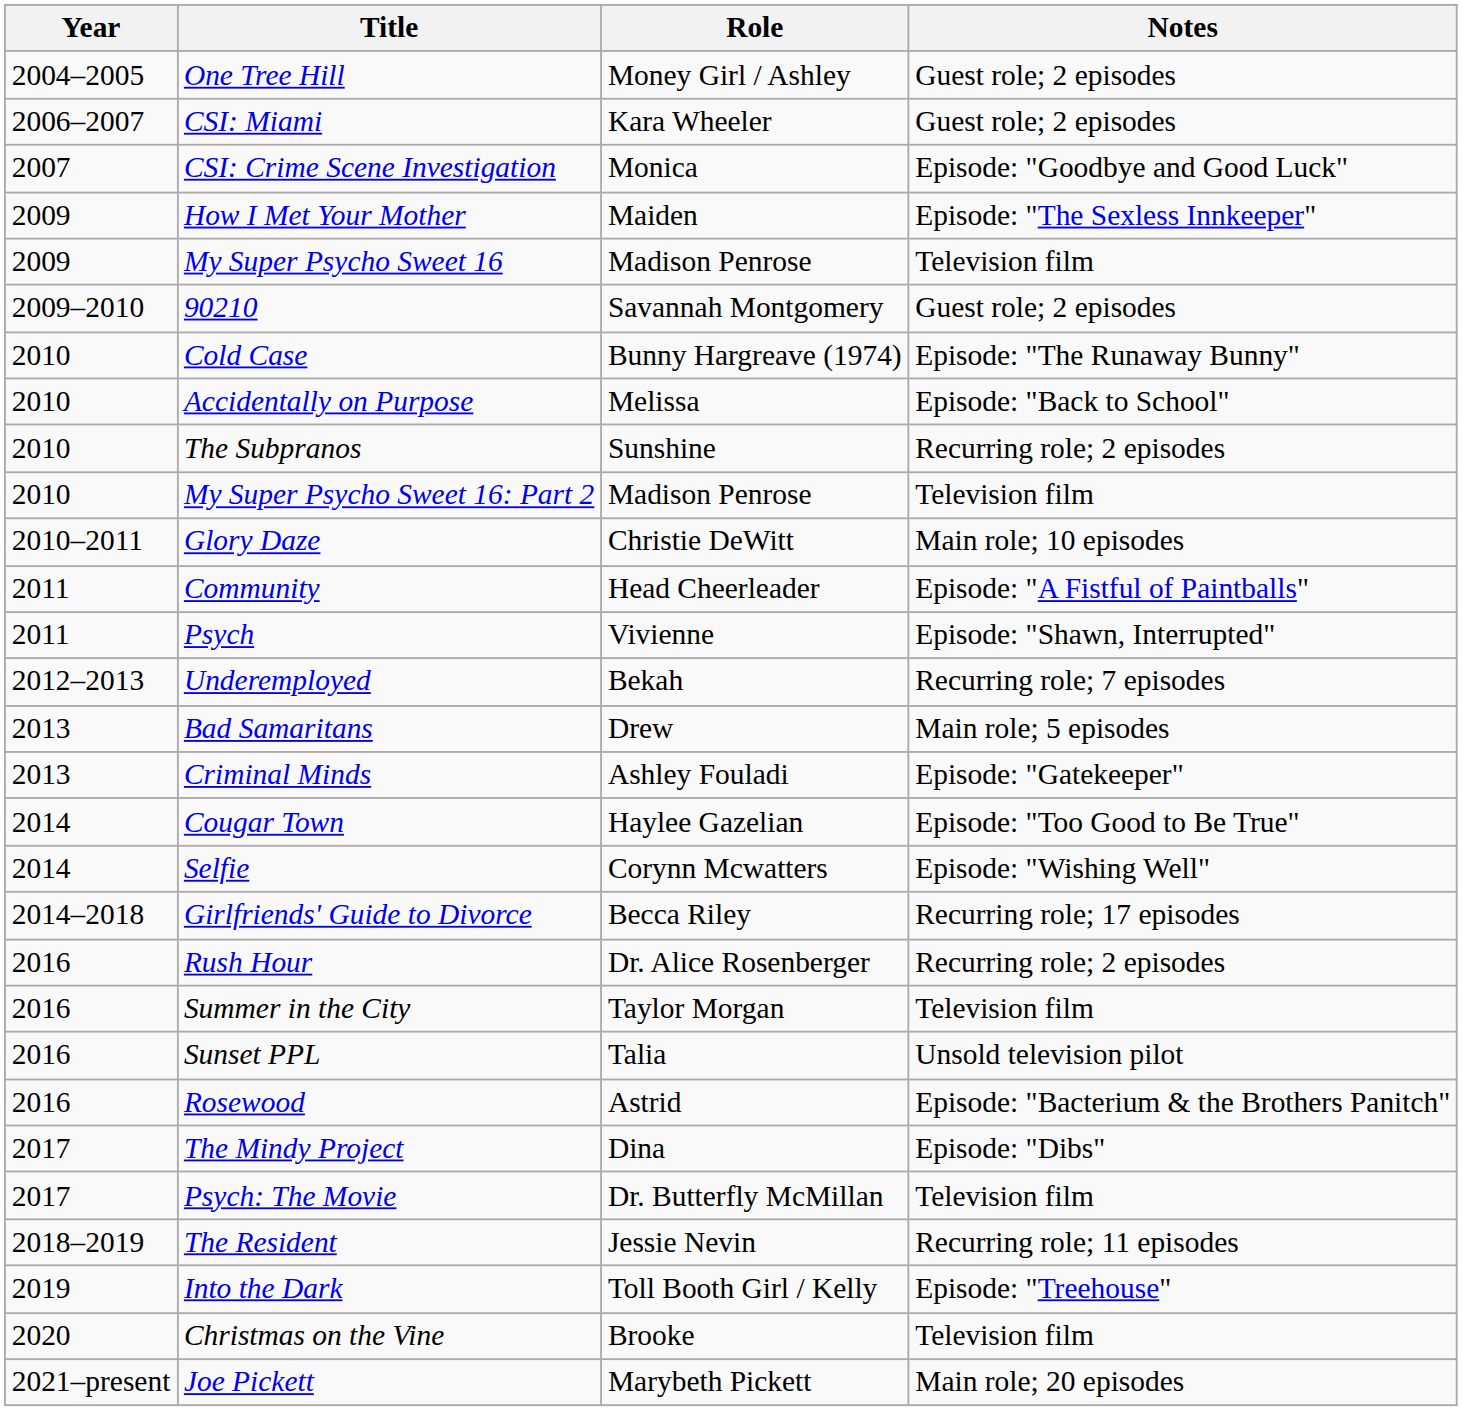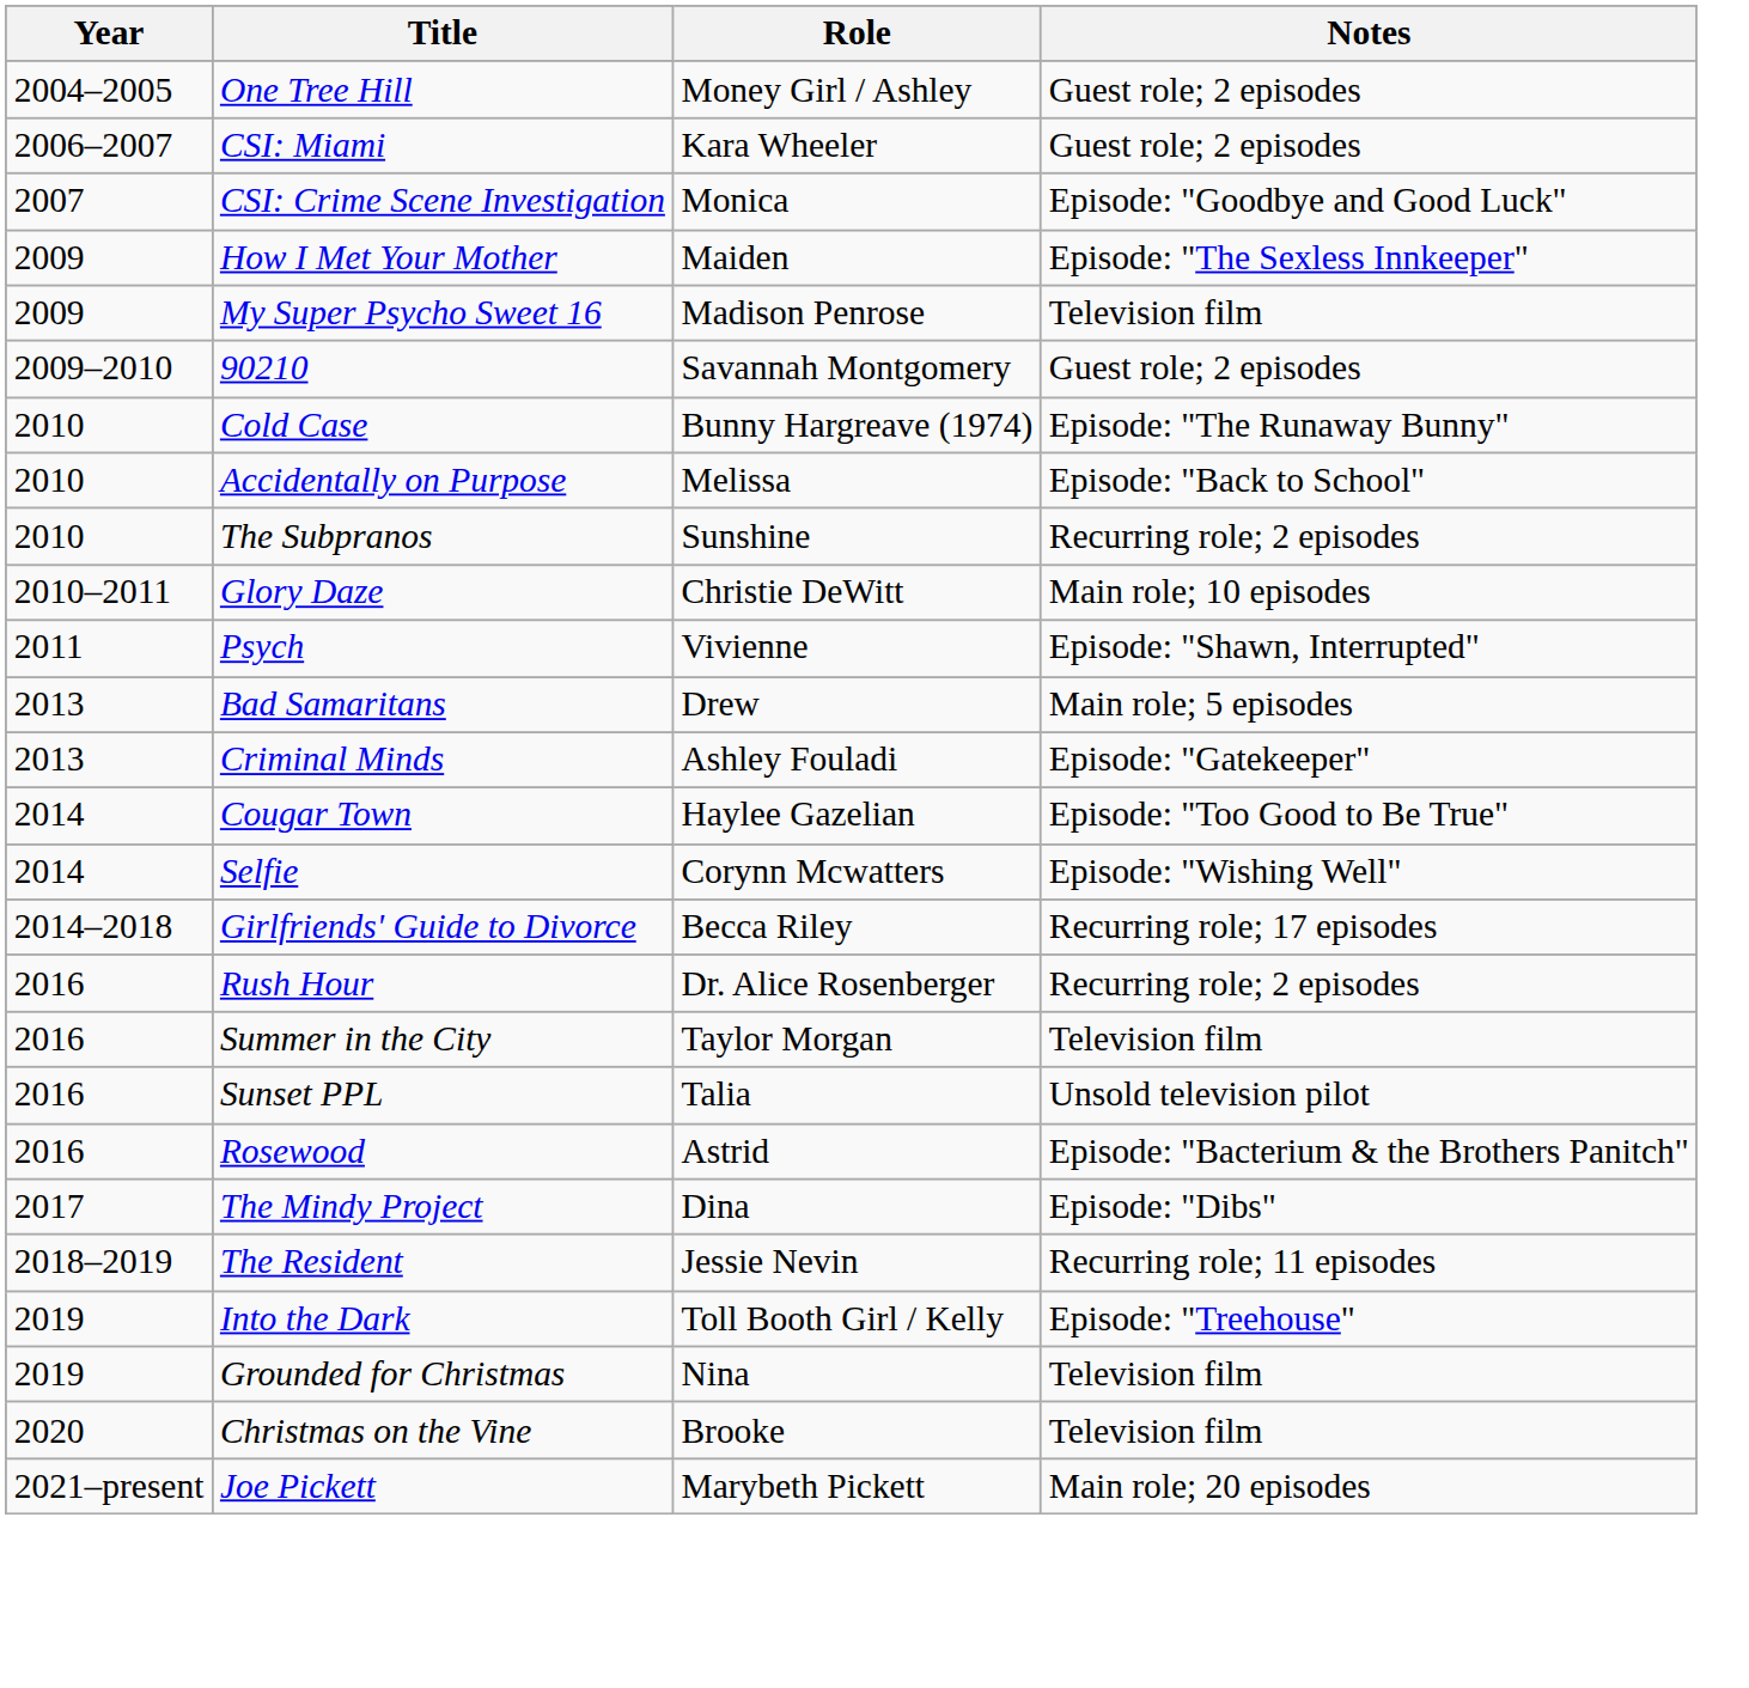 <table class="wikitable sortable">
 <tr>
 <th>Year</th>
 <th>Title</th>
 <th>Role</th>
 <th class="unsortable">Notes</th>
 </tr>
 <tr>
 <td>2004–2005</td>
 <td><em><a href='#'>One Tree Hill</a></em></td>
 <td>Money Girl / Ashley</td>
 <td>Guest role; 2 episodes</td>
 </tr>
 <tr>
 <td>2006–2007</td>
 <td><em><a href='#'>CSI: Miami</a></em></td>
 <td>Kara Wheeler</td>
 <td>Guest role; 2 episodes</td>
 </tr>
 <tr>
 <td>2007</td>
 <td><em><a href='#'>CSI: Crime Scene Investigation</a></em></td>
 <td>Monica</td>
 <td>Episode: "Goodbye and Good Luck"</td>
 </tr>
 <tr>
 <td>2009</td>
 <td><em><a href='#'>How I Met Your Mother</a></em></td>
 <td>Maiden</td>
 <td>Episode: "<a href='#'>The Sexless Innkeeper</a>"</td>
 </tr>
 <tr>
 <td>2009</td>
 <td><em><a href='#'>My Super Psycho Sweet 16</a></em></td>
 <td>Madison Penrose</td>
 <td>Television film</td>
 </tr>
 <tr>
 <td>2009–2010</td>
 <td><em><a href='#'>90210</a></em></td>
 <td>Savannah Montgomery</td>
 <td>Guest role; 2 episodes</td>
 </tr>
 <tr>
 <td>2010</td>
 <td><em><a href='#'>Cold Case</a></em></td>
 <td>Bunny Hargreave (1974)</td>
 <td>Episode: "The Runaway Bunny"</td>
 </tr>
 <tr>
 <td>2010</td>
 <td><em><a href='#'>Accidentally on Purpose</a></em></td>
 <td>Melissa</td>
 <td>Episode: "Back to School"</td>
 </tr>
 <tr>
 <td>2010</td>
 <td><em>The Subpranos</em></td>
 <td>Sunshine</td>
 <td>Recurring role; 2 episodes</td>
 </tr>
 <tr>
-<td>2010</td>
-<td><em><a href='#'>My Super Psycho Sweet 16: Part 2</a></em></td>
-<td>Madison Penrose</td>
-<td>Television film</td>
-</tr>
-<tr>
 <td>2010–2011</td>
 <td><em><a href='#'>Glory Daze</a></em></td>
 <td>Christie DeWitt</td>
 <td>Main role; 10 episodes</td>
 </tr>
 <tr>
 <td>2011</td>
-<td><em><a href='#'>Community</a></em></td>
-<td>Head Cheerleader</td>
-<td>Episode: "<a href='#'>A Fistful of Paintballs</a>"</td>
-</tr>
-<tr>
-<td>2011</td>
 <td><em><a href='#'>Psych</a></em></td>
 <td>Vivienne</td>
 <td>Episode: "Shawn, Interrupted"</td>
-</tr>
-<tr>
-<td>2012–2013</td>
-<td><em><a href='#'>Underemployed</a></em></td>
-<td>Bekah</td>
-<td>Recurring role; 7 episodes</td>
 </tr>
 <tr>
 <td>2013</td>
 <td><em><a href='#'>Bad Samaritans</a></em></td>
 <td>Drew</td>
 <td>Main role; 5 episodes</td>
 </tr>
 <tr>
 <td>2013</td>
 <td><em><a href='#'>Criminal Minds</a></em></td>
 <td>Ashley Fouladi</td>
 <td>Episode: "Gatekeeper"</td>
 </tr>
 <tr>
 <td>2014</td>
 <td><em><a href='#'>Cougar Town</a></em></td>
 <td>Haylee Gazelian</td>
 <td>Episode: "Too Good to Be True"</td>
 </tr>
 <tr>
 <td>2014</td>
 <td><em><a href='#'>Selfie</a></em></td>
 <td>Corynn Mcwatters</td>
 <td>Episode: "Wishing Well"</td>
 </tr>
 <tr>
 <td>2014–2018</td>
 <td><em><a href='#'>Girlfriends' Guide to Divorce</a></em></td>
 <td>Becca Riley</td>
 <td>Recurring role; 17 episodes</td>
 </tr>
 <tr>
 <td>2016</td>
 <td><em><a href='#'>Rush Hour</a></em></td>
 <td>Dr. Alice Rosenberger</td>
 <td>Recurring role; 2 episodes</td>
 </tr>
 <tr>
 <td>2016</td>
 <td><em>Summer in the City</em></td>
 <td>Taylor Morgan</td>
 <td>Television film</td>
 </tr>
 <tr>
 <td>2016</td>
 <td><em>Sunset PPL</em></td>
 <td>Talia</td>
 <td>Unsold television pilot</td>
 </tr>
 <tr>
 <td>2016</td>
 <td><em><a href='#'>Rosewood</a></em></td>
 <td>Astrid</td>
 <td>Episode: "Bacterium & the Brothers Panitch"</td>
 </tr>
 <tr>
 <td>2017</td>
 <td><em><a href='#'>The Mindy Project</a></em></td>
 <td>Dina</td>
 <td>Episode: "Dibs"</td>
 </tr>
 <tr>
-<td>2017</td>
-<td><em><a href='#'>Psych: The Movie</a></em></td>
-<td>Dr. Butterfly McMillan</td>
-<td>Television film</td>
-</tr>
-<tr>
 <td>2018–2019</td>
 <td><em><a href='#'>The Resident</a></em></td>
 <td>Jessie Nevin</td>
 <td>Recurring role; 11 episodes</td>
 </tr>
 <tr>
 <td>2019</td>
 <td><em><a href='#'>Into the Dark</a></em></td>
 <td>Toll Booth Girl / Kelly</td>
 <td>Episode: "<a href='#'>Treehouse</a>"</td>
+</tr>
+<tr>
+<td>2019</td>
+<td><em>Grounded for Christmas</em></td>
+<td>Nina</td>
+<td>Television film</td>
 </tr>
 <tr>
 <td>2020</td>
 <td><em>Christmas on the Vine</em></td>
 <td>Brooke</td>
 <td>Television film</td>
 </tr>
 <tr>
 <td>2021–present</td>
 <td><em><a href='#'>Joe Pickett</a></em></td>
 <td>Marybeth Pickett</td>
 <td>Main role; 20 episodes</td>
 </tr>
 </table>
